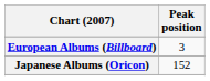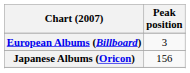 <table class="wikitable sortable plainrowheaders" style="text-align:center">
 <tr>
 <th scope="col">Chart (2007)</th>
 <th scope="col">Peak<br>position</th>
 </tr>
 <tr>
 </tr>
 <tr>
 </tr>
 <tr>
 </tr>
 <tr>
 </tr>
 <tr>
 </tr>
 <tr>
 </tr>
 <tr>
 <th scope="row"><a href='#'>European Albums</a> (<em><a href='#'>Billboard</a></em>)</th>
 <td>3</td>
 </tr>
 <tr>
 </tr>
 <tr>
 </tr>
 <tr>
 </tr>
 <tr>
 </tr>
 <tr>
 </tr>
 <tr>
 <th scope="row">Japanese Albums (<a href='#'>Oricon</a>)</th>
-<td>152</td>
+<td>156</td>
 </tr>
 <tr>
 </tr>
 <tr>
 </tr>
 <tr>
 </tr>
 <tr>
 </tr>
 <tr>
 </tr>
 <tr>
 </tr>
 <tr>
 </tr>
 <tr>
 </tr>
 <tr>
 </tr>
 </table>
